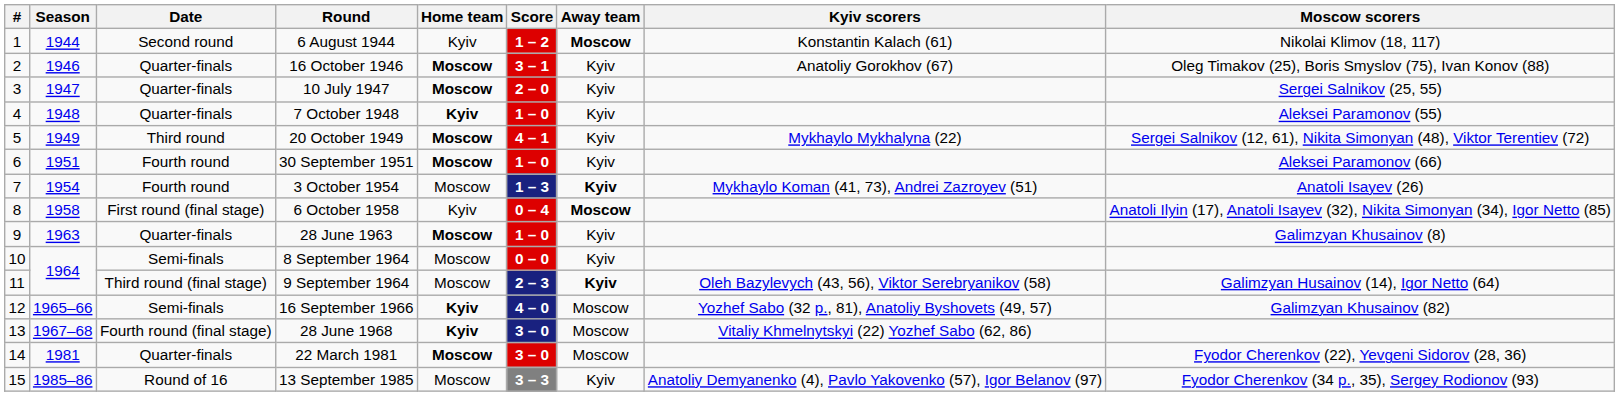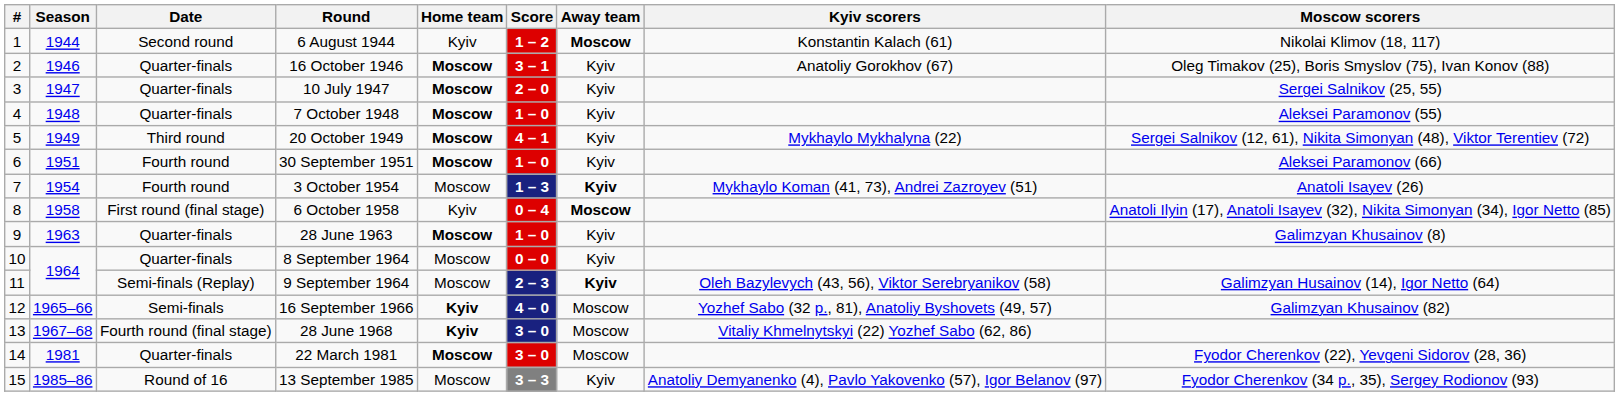 <table class="wikitable" style="text-align: center; width=25%; font-size: 11px">
 <tr>
 <th>#</th>
 <th>Season</th>
 <th>Date</th>
 <th>Round</th>
 <th>Home team</th>
 <th>Score</th>
 <th>Away team</th>
 <th>Kyiv scorers</th>
 <th>Moscow scorers</th>
 </tr>
 <tr>
 <td>1</td>
 <td><a href='#'>1944</a></td>
 <td>Second round</td>
 <td>6 August 1944</td>
 <td>Kyiv</td>
 <td style="color:#ffffff; background:#DD0000"><strong>1 – 2</strong></td>
 <td><strong>Moscow</strong></td>
 <td>Konstantin Kalach (61)</td>
 <td>Nikolai Klimov (18, 117)</td>
 </tr>
 <tr>
 <td>2</td>
 <td><a href='#'>1946</a></td>
 <td>Quarter-finals</td>
 <td>16 October 1946</td>
 <td><strong>Moscow</strong></td>
 <td style="color:#ffffff; background:#DD0000"><strong>3 – 1</strong></td>
 <td>Kyiv</td>
 <td>Anatoliy Gorokhov (67)</td>
 <td>Oleg Timakov (25), Boris Smyslov (75), Ivan Konov (88)</td>
 </tr>
 <tr>
 <td>3</td>
 <td><a href='#'>1947</a></td>
 <td>Quarter-finals</td>
 <td>10 July 1947</td>
 <td><strong>Moscow</strong></td>
 <td style="color:#ffffff; background:#DD0000"><strong>2 – 0</strong></td>
 <td>Kyiv</td>
 <td></td>
 <td><a href='#'>Sergei Salnikov</a> (25, 55)</td>
 </tr>
 <tr>
 <td>4</td>
 <td><a href='#'>1948</a></td>
 <td>Quarter-finals</td>
 <td>7 October 1948</td>
-<td><strong>Kyiv</strong></td>
+<td><strong>Moscow</strong></td>
 <td style="color:#ffffff; background:#DD0000"><strong>1 – 0</strong></td>
 <td>Kyiv</td>
 <td></td>
 <td><a href='#'>Aleksei Paramonov</a> (55)</td>
 </tr>
 <tr>
 <td>5</td>
 <td><a href='#'>1949</a></td>
 <td>Third round</td>
 <td>20 October 1949</td>
 <td><strong>Moscow</strong></td>
 <td style="color:#ffffff; background:#DD0000"><strong>4 – 1</strong></td>
 <td>Kyiv</td>
 <td><a href='#'>Mykhaylo Mykhalyna</a> (22)</td>
 <td><a href='#'>Sergei Salnikov</a> (12, 61), <a href='#'>Nikita Simonyan</a> (48), <a href='#'>Viktor Terentiev</a> (72)</td>
 </tr>
 <tr>
 <td>6</td>
 <td><a href='#'>1951</a></td>
 <td>Fourth round</td>
 <td>30 September 1951</td>
 <td><strong>Moscow</strong></td>
 <td style="color:#ffffff; background:#DD0000"><strong>1 – 0</strong></td>
 <td>Kyiv</td>
 <td></td>
 <td><a href='#'>Aleksei Paramonov</a> (66)</td>
 </tr>
 <tr>
 <td>7</td>
 <td><a href='#'>1954</a></td>
 <td>Fourth round</td>
 <td>3 October 1954</td>
 <td>Moscow</td>
 <td style="color:#ffffff; background:#19217F"><strong>1 – 3</strong></td>
 <td><strong>Kyiv</strong></td>
 <td><a href='#'>Mykhaylo Koman</a> (41, 73), <a href='#'>Andrei Zazroyev</a> (51)</td>
 <td><a href='#'>Anatoli Isayev</a> (26)</td>
 </tr>
 <tr>
 <td>8</td>
 <td><a href='#'>1958</a></td>
 <td>First round (final stage)</td>
 <td>6 October 1958</td>
 <td>Kyiv</td>
 <td style="color:#ffffff; background:#dd0000"><strong>0 – 4</strong></td>
 <td><strong>Moscow</strong></td>
 <td></td>
 <td><a href='#'>Anatoli Ilyin</a> (17), <a href='#'>Anatoli Isayev</a> (32), <a href='#'>Nikita Simonyan</a> (34), <a href='#'>Igor Netto</a> (85)</td>
 </tr>
 <tr>
 <td>9</td>
 <td><a href='#'>1963</a></td>
 <td>Quarter-finals</td>
 <td>28 June 1963</td>
 <td><strong>Moscow</strong></td>
 <td style="color:#ffffff; background:#dd0000"><strong>1 – 0</strong></td>
 <td>Kyiv</td>
 <td></td>
 <td><a href='#'>Galimzyan Khusainov</a> (8)</td>
 </tr>
 <tr>
 <td>10</td>
 <td rowspan=2><a href='#'>1964</a></td>
-<td>Semi-finals</td>
+<td>Quarter-finals</td>
 <td>8 September 1964</td>
 <td>Moscow</td>
 <td style="color:#ffffff; background:#dd0000"><strong>0 – 0</strong></td>
 <td>Kyiv</td>
 <td></td>
 <td></td>
 </tr>
 <tr>
 <td>11</td>
-<td>Third round (final stage)</td>
+<td>Semi-finals (Replay)</td>
 <td>9 September 1964</td>
 <td>Moscow</td>
 <td style="color:#ffffff; background:#19217F"><strong>2 – 3</strong></td>
 <td><strong>Kyiv</strong></td>
 <td><a href='#'>Oleh Bazylevych</a> (43, 56), <a href='#'>Viktor Serebryanikov</a> (58)</td>
 <td><a href='#'>Galimzyan Husainov</a> (14), <a href='#'>Igor Netto</a> (64)</td>
 </tr>
 <tr>
 <td>12</td>
 <td><a href='#'>1965–66</a></td>
 <td>Semi-finals</td>
 <td>16 September 1966</td>
 <td><strong>Kyiv</strong></td>
 <td style="color:#ffffff; background:#19217f"><strong>4 – 0</strong></td>
 <td>Moscow</td>
 <td><a href='#'>Yozhef Sabo</a> (32 <a href='#'>p.</a>, 81), <a href='#'>Anatoliy Byshovets</a> (49, 57)</td>
 <td><a href='#'>Galimzyan Khusainov</a> (82)</td>
 </tr>
 <tr>
 <td>13</td>
 <td><a href='#'>1967–68</a></td>
 <td>Fourth round (final stage)</td>
 <td>28 June 1968</td>
 <td><strong>Kyiv</strong></td>
 <td style="color:#ffffff; background:#19217f"><strong>3 – 0</strong></td>
 <td>Moscow</td>
 <td><a href='#'>Vitaliy Khmelnytskyi</a> (22) <a href='#'>Yozhef Sabo</a> (62, 86)</td>
 <td></td>
 </tr>
 <tr>
 <td>14</td>
 <td><a href='#'>1981</a></td>
 <td>Quarter-finals</td>
 <td>22 March 1981</td>
 <td><strong>Moscow</strong></td>
 <td style="color:#ffffff; background:#dd0000"><strong>3 – 0</strong></td>
 <td>Moscow</td>
 <td></td>
 <td><a href='#'>Fyodor Cherenkov</a> (22), <a href='#'>Yevgeni Sidorov</a> (28, 36)</td>
 </tr>
 <tr>
 <td>15</td>
 <td><a href='#'>1985–86</a></td>
 <td>Round of 16</td>
 <td>13 September 1985</td>
 <td>Moscow</td>
 <td style="color:#ffffff; background:#808080"><strong>3 – 3</strong></td>
 <td>Kyiv</td>
 <td><a href='#'>Anatoliy Demyanenko</a> (4), <a href='#'>Pavlo Yakovenko</a> (57), <a href='#'>Igor Belanov</a> (97)</td>
 <td><a href='#'>Fyodor Cherenkov</a> (34 <a href='#'>p.</a>, 35), <a href='#'>Sergey Rodionov</a> (93)</td>
 </tr>
 </table>
